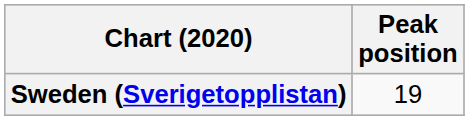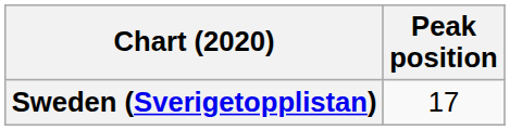 <table class="wikitable plainrowheaders" style="text-align:center">
 <tr>
 <th scope="col">Chart (2020)</th>
 <th scope="col">Peak<br>position</th>
 </tr>
 <tr>
 <th scope="row">Sweden (<a href='#'>Sverigetopplistan</a>)</th>
-<td>19</td>
+<td>17</td>
 </tr>
 </table>
